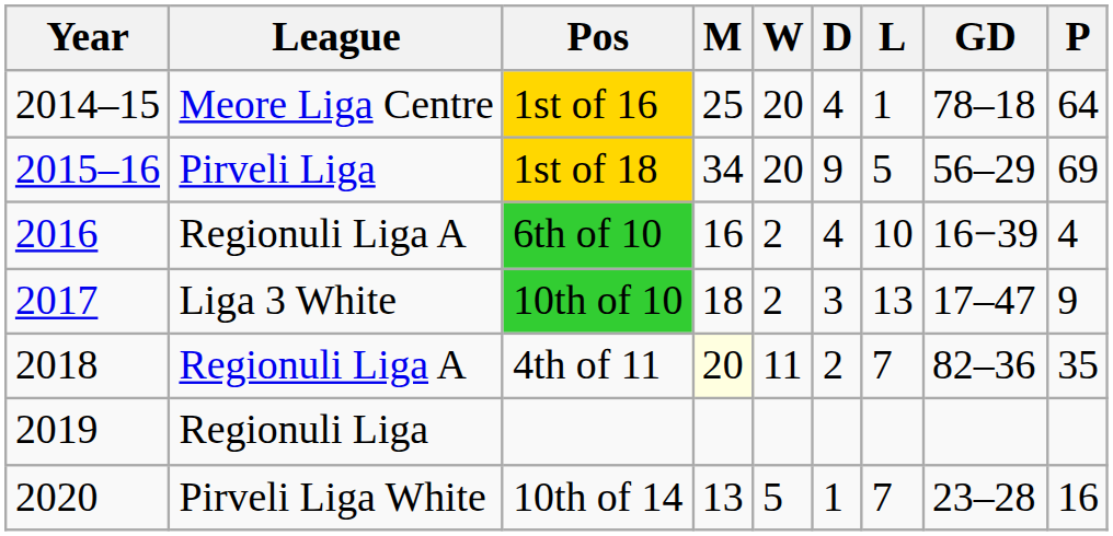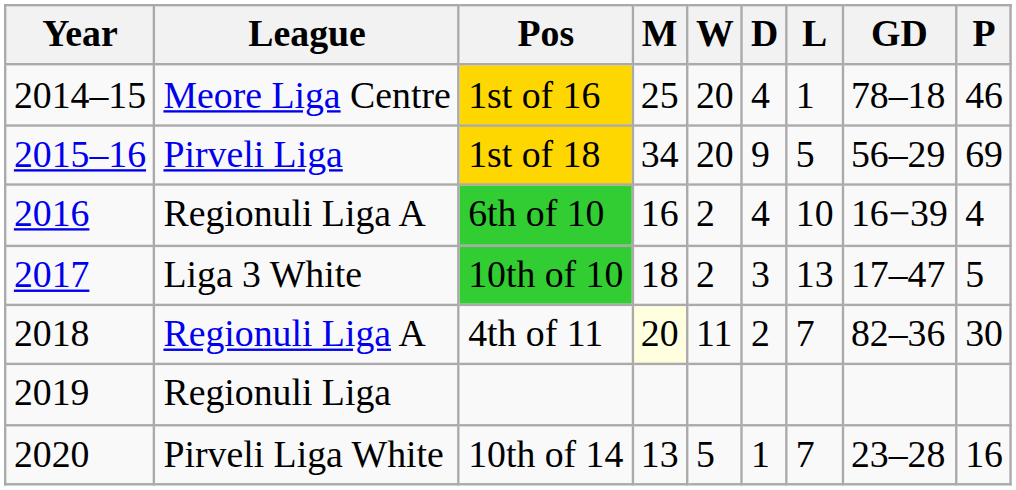 <table class="wikitable">
 <tr>
 <th>Year</th>
 <th>League</th>
 <th>Pos</th>
 <th>M</th>
 <th>W</th>
 <th>D</th>
 <th>L</th>
 <th>GD</th>
 <th>P</th>
 </tr>
 <tr>
 <td>2014–15</td>
 <td><a href='#'>Meore Liga</a> Centre</td>
 <td bgcolor=Gold>1st of 16</td>
 <td>25</td>
 <td>20</td>
 <td>4</td>
 <td>1</td>
 <td>78–18</td>
-<td>64</td>
+<td>46</td>
 </tr>
 <tr>
 <td><a href='#'>2015–16</a></td>
 <td><a href='#'>Pirveli Liga</a></td>
 <td bgcolor=Gold>1st of 18</td>
 <td>34</td>
 <td>20</td>
 <td>9</td>
 <td>5</td>
 <td>56–29</td>
 <td>69</td>
 </tr>
 <tr>
 <td><a href='#'>2016</a></td>
 <td>Regionuli Liga A</td>
 <td bgcolor=LimeGreen>6th of 10</td>
 <td>16</td>
 <td>2</td>
 <td>4</td>
 <td>10</td>
 <td>16−39</td>
 <td>4</td>
 </tr>
 <tr>
 <td><a href='#'>2017</a></td>
 <td>Liga 3 White</td>
 <td bgcolor=LimeGreen>10th of 10</td>
 <td>18</td>
 <td>2</td>
 <td>3</td>
 <td>13</td>
 <td>17–47</td>
-<td>9</td>
+<td>5</td>
 </tr>
 <tr>
 <td>2018</td>
 <td><a href='#'>Regionuli Liga</a> A</td>
 <td>4th of 11</td>
 <td style="background: lightyellow;">20</td>
 <td>11</td>
 <td>2</td>
 <td>7</td>
 <td>82–36</td>
-<td>35</td>
+<td>30</td>
 </tr>
 <tr>
 <td>2019</td>
 <td>Regionuli Liga</td>
 <td></td>
 <td></td>
 <td></td>
 <td></td>
 <td></td>
 <td></td>
 </tr>
 <tr>
 <td>2020</td>
 <td>Pirveli Liga White</td>
 <td>10th of 14</td>
 <td>13</td>
 <td>5</td>
 <td>1</td>
 <td>7</td>
 <td>23–28</td>
 <td>16</td>
 </tr>
 </table>
